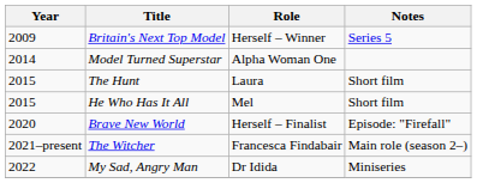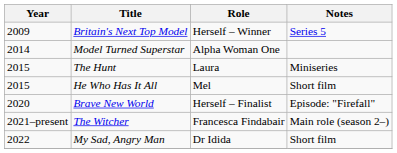 <table class="wikitable sortable">
 <tr>
 <th>Year</th>
 <th>Title</th>
 <th>Role</th>
 <th class="unsortable">Notes</th>
 </tr>
 <tr>
 <td>2009</td>
 <td><em><a href='#'>Britain's Next Top Model</a></em></td>
 <td>Herself – Winner</td>
 <td><a href='#'>Series 5</a></td>
 </tr>
 <tr>
 <td>2014</td>
 <td><em>Model Turned Superstar</em></td>
 <td>Alpha Woman One</td>
 <td></td>
 </tr>
 <tr>
 <td>2015</td>
 <td><em>The Hunt</em></td>
 <td>Laura</td>
-<td>Short film</td>
+<td>Miniseries</td>
 </tr>
 <tr>
 <td>2015</td>
 <td><em>He Who Has It All</em></td>
 <td>Mel</td>
 <td>Short film</td>
 </tr>
 <tr>
 <td>2020</td>
 <td><em><a href='#'>Brave New World</a></em></td>
 <td>Herself – Finalist</td>
 <td>Episode: "Firefall"</td>
 </tr>
 <tr>
 <td>2021–present</td>
 <td><em><a href='#'>The Witcher</a></em></td>
 <td>Francesca Findabair</td>
 <td>Main role (season 2–)</td>
 </tr>
 <tr>
 <td>2022</td>
 <td><em>My Sad, Angry Man</em></td>
 <td>Dr Idida</td>
-<td>Miniseries</td>
+<td>Short film</td>
 </tr>
 <tr>
 </tr>
 </table>
